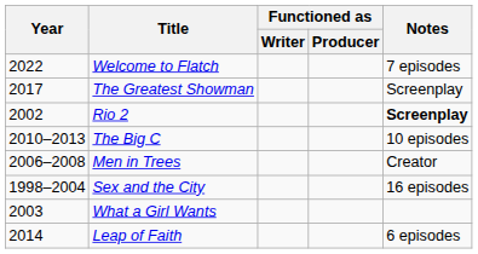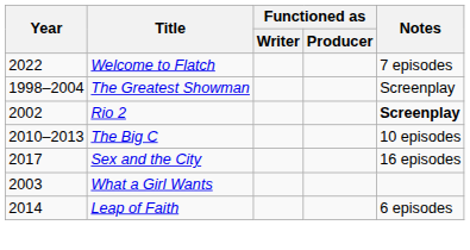 <table class="wikitable">
 <tr>
 <th rowspan="2">Year</th>
 <th rowspan="2">Title</th>
 <th colspan="2">Functioned as</th>
 <th rowspan="2">Notes</th>
 </tr>
 <tr>
 <th>Writer</th>
 <th>Producer</th>
 </tr>
 <tr>
 <td>2022</td>
 <td><em><a href='#'>Welcome to Flatch</a></em></td>
 <td></td>
 <td></td>
 <td>7 episodes</td>
 </tr>
 <tr>
-<td>2017</td>
+<td>1998–2004</td>
 <td><em><a href='#'>The Greatest Showman</a></em></td>
 <td></td>
 <td></td>
 <td>Screenplay</td>
 </tr>
 <tr>
 <td>2002</td>
 <td><em><a href='#'>Rio 2</a></em></td>
 <td></td>
 <td></td>
 <td><strong>Screenplay</strong></td>
 </tr>
 <tr>
 <td>2010–2013</td>
 <td><em><a href='#'>The Big C</a></em></td>
 <td></td>
 <td></td>
 <td>10 episodes</td>
 </tr>
 <tr>
-<td>2006–2008</td>
-<td><em><a href='#'>Men in Trees</a></em></td>
-<td></td>
-<td></td>
-<td>Creator</td>
-</tr>
-<tr>
-<td>1998–2004</td>
+<td>2017</td>
 <td><em><a href='#'>Sex and the City</a></em></td>
 <td></td>
 <td></td>
 <td>16 episodes</td>
 </tr>
 <tr>
 <td>2003</td>
 <td><em><a href='#'>What a Girl Wants</a></em></td>
 <td></td>
 <td></td>
 <td></td>
 </tr>
 <tr>
 <td>2014</td>
 <td><em><a href='#'>Leap of Faith</a></em></td>
 <td></td>
 <td></td>
 <td>6 episodes</td>
 </tr>
 </table>
